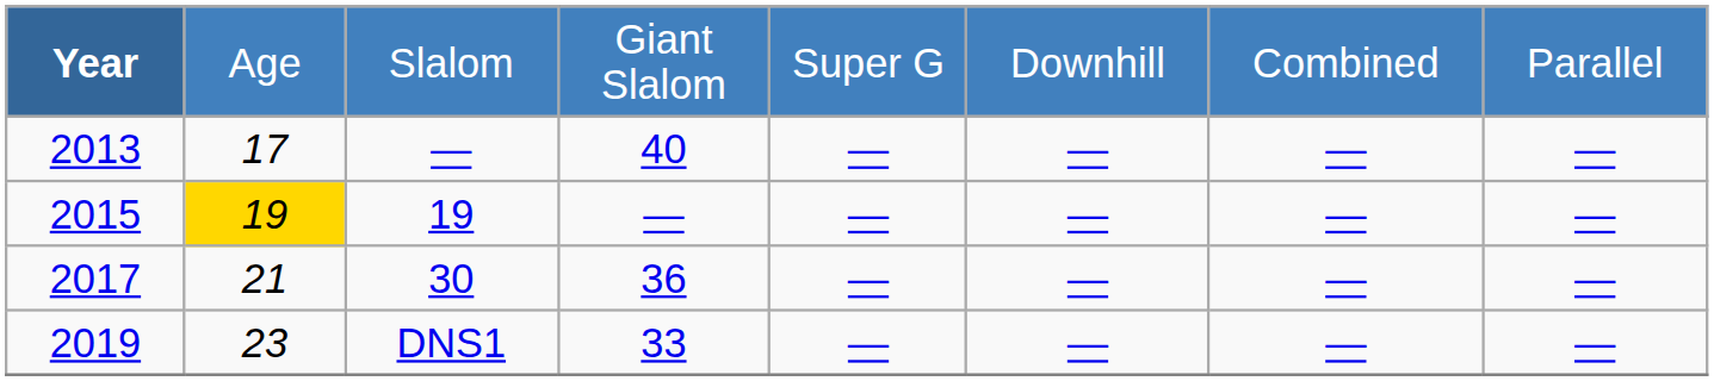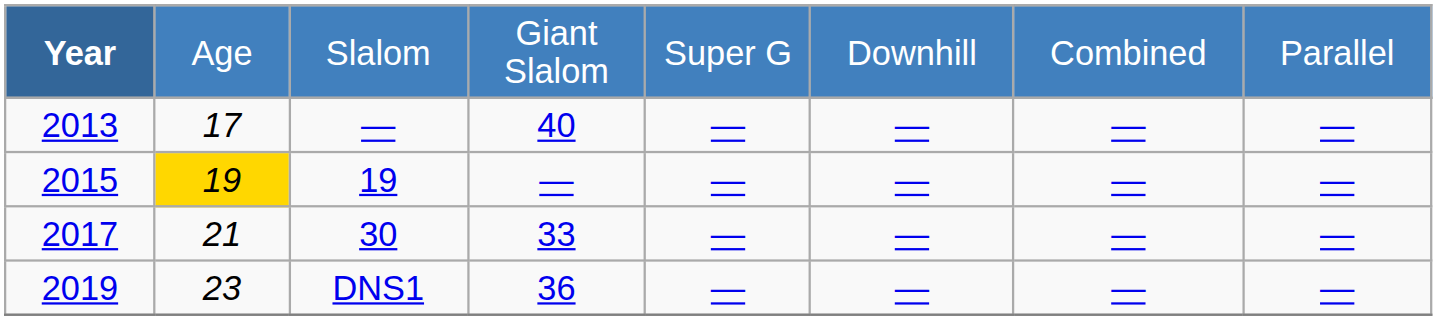 <table class="wikitable" style="font-size:95%; text-align:center; border:grey solid 1px; border-collapse:collapse;" width="50%">
 <tr style="background-color:#369; color:white;">
 <td rowspan="2" colspan="1" width="5%"><strong>Year</strong></td>
 </tr>
 <tr style="background-color:#4180be; color:white;">
 <td width="5%">Age</td>
 <td width="5%">Slalom</td>
 <td width="5%">Giant<br>Slalom</td>
 <td width="5%">Super G</td>
 <td width="5%">Downhill</td>
 <td width="5%">Combined</td>
 <td width="5%">Parallel</td>
 </tr>
 <tr style="background-color:#8CB2D8; color:white;">
 </tr>
 <tr>
 <td><a href='#'>2013</a></td>
 <td><em>17</em></td>
 <td><a href='#'>—</a></td>
 <td><a href='#'>40</a></td>
 <td><a href='#'>—</a></td>
 <td><a href='#'>—</a></td>
 <td><a href='#'>—</a></td>
 <td><a href='#'>—</a></td>
 </tr>
 <tr>
 <td><a href='#'>2015</a></td>
 <td style="background: gold;"><em>19</em></td>
 <td><a href='#'>19</a></td>
 <td><a href='#'>—</a></td>
 <td><a href='#'>—</a></td>
 <td><a href='#'>—</a></td>
 <td><a href='#'>—</a></td>
 <td><a href='#'>—</a></td>
 </tr>
 <tr>
 <td><a href='#'>2017</a></td>
 <td><em>21</em></td>
 <td><a href='#'>30</a></td>
-<td><a href='#'>36</a></td>
+<td><a href='#'>33</a></td>
 <td><a href='#'>—</a></td>
 <td><a href='#'>—</a></td>
 <td><a href='#'>—</a></td>
 <td><a href='#'>—</a></td>
 </tr>
 <tr>
 <td><a href='#'>2019</a></td>
 <td><em>23</em></td>
 <td><a href='#'>DNS1</a></td>
-<td><a href='#'>33</a></td>
+<td><a href='#'>36</a></td>
 <td><a href='#'>—</a></td>
 <td><a href='#'>—</a></td>
 <td><a href='#'>—</a></td>
 <td><a href='#'>—</a></td>
 </tr>
 <tr>
 </tr>
 </table>
